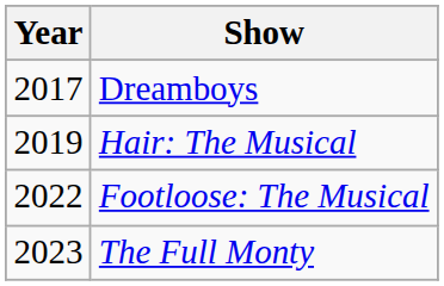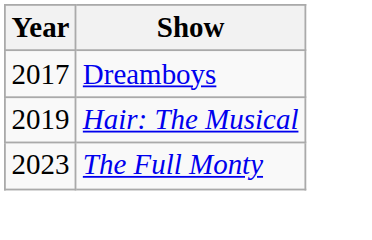 <table class="wikitable">
 <tr>
 <th>Year</th>
 <th>Show</th>
 </tr>
 <tr>
 <td>2017</td>
 <td><a href='#'>Dreamboys</a></td>
 </tr>
 <tr>
 <td>2019</td>
 <td><em><a href='#'>Hair: The Musical</a></em></td>
 </tr>
 <tr>
-<td>2022</td>
-<td><em><a href='#'>Footloose: The Musical</a></em></td>
-</tr>
-<tr>
 <td>2023</td>
 <td><em><a href='#'>The Full Monty</a></em></td>
 </tr>
 </table>
